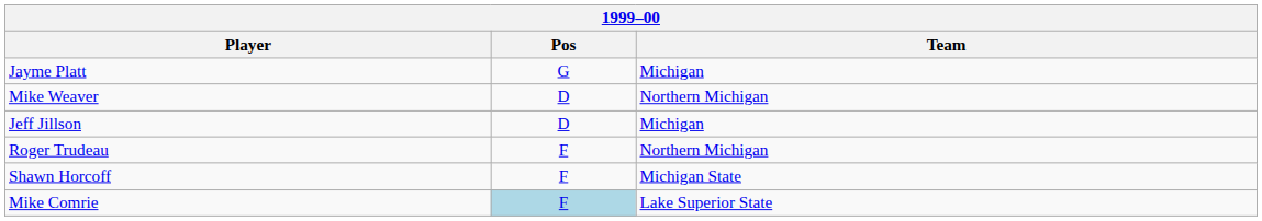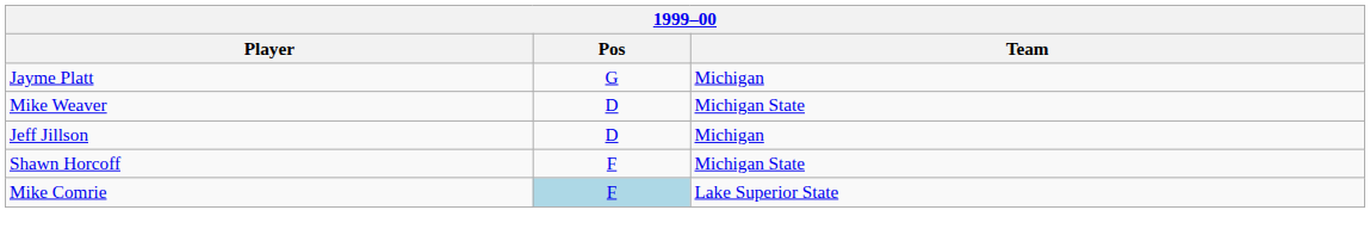 <table class="wikitable" width=95%>
 <tr>
 <th colspan=3><a href='#'>1999–00</a></th>
 </tr>
 <tr>
 <th>Player</th>
 <th>Pos</th>
 <th>Team</th>
 </tr>
 <tr>
 <td><a href='#'>Jayme Platt</a></td>
 <td style="text-align:center;"><a href='#'>G</a></td>
 <td><a href='#'>Michigan</a></td>
 </tr>
 <tr>
 <td><a href='#'>Mike Weaver</a></td>
 <td style="text-align:center;"><a href='#'>D</a></td>
-<td><a href='#'>Northern Michigan</a></td>
+<td><a href='#'>Michigan State</a></td>
 </tr>
 <tr>
 <td><a href='#'>Jeff Jillson</a></td>
 <td style="text-align:center;"><a href='#'>D</a></td>
 <td><a href='#'>Michigan</a></td>
-</tr>
-<tr>
-<td><a href='#'>Roger Trudeau</a></td>
-<td style="text-align:center;"><a href='#'>F</a></td>
-<td><a href='#'>Northern Michigan</a></td>
 </tr>
 <tr>
 <td><a href='#'>Shawn Horcoff</a></td>
 <td style="text-align:center;"><a href='#'>F</a></td>
 <td><a href='#'>Michigan State</a></td>
 </tr>
 <tr>
 <td><a href='#'>Mike Comrie</a></td>
 <td style="background: lightblue; text-align:center;"><a href='#'>F</a></td>
 <td><a href='#'>Lake Superior State</a></td>
 </tr>
 </table>
